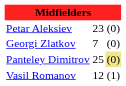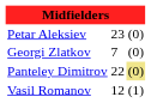 <table class="toccolours" border="0" cellpadding="2" cellspacing="0" align="left" style="margin:0.5em;">
 <tr>
 <th colspan="4" align="center" bgcolor="#FF2020"><span>Midfielders</span></th>
 </tr>
 <tr>
 <td> <a href='#'>Petar Aleksiev</a></td>
 <td>23</td>
 <td>(0)</td>
 </tr>
 <tr>
 <td> <a href='#'>Georgi Zlatkov</a></td>
 <td>7</td>
 <td>(0)</td>
 </tr>
 <tr>
 <td> <a href='#'>Panteley Dimitrov</a></td>
-<td>25</td>
+<td>22</td>
 <td style="background: khaki;">(0)</td>
 </tr>
 <tr>
 <td> <a href='#'>Vasil Romanov</a></td>
 <td>12</td>
 <td>(1)</td>
 </tr>
 <tr>
 </tr>
 </table>
